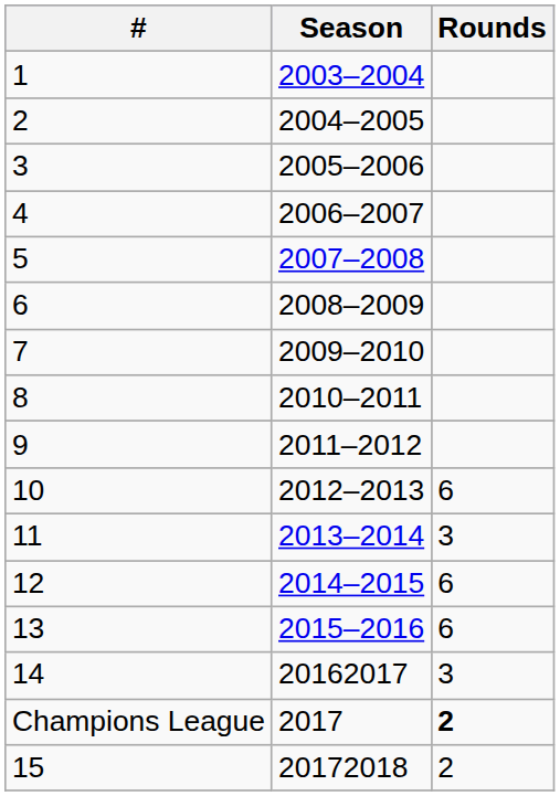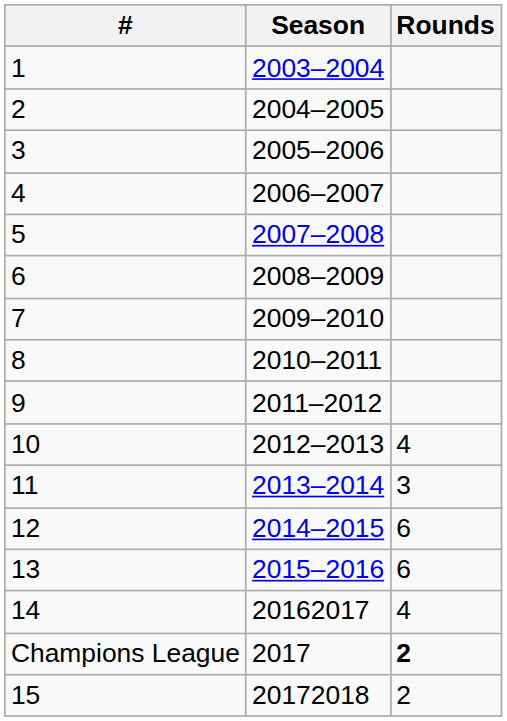 <table class="wikitable sortable">
 <tr style="background:#ccccff;">
 <th>#</th>
 <th>Season</th>
 <th>Rounds</th>
 </tr>
 <tr>
 <td>1</td>
 <td><a href='#'>2003–2004</a></td>
 <td></td>
 </tr>
 <tr>
 <td>2</td>
 <td>2004–2005</td>
 <td></td>
 </tr>
 <tr>
 <td>3</td>
 <td>2005–2006</td>
 <td></td>
 </tr>
 <tr>
 <td>4</td>
 <td>2006–2007</td>
 <td></td>
 </tr>
 <tr>
 <td>5</td>
 <td><a href='#'>2007–2008</a></td>
 <td></td>
 </tr>
 <tr>
 <td>6</td>
 <td>2008–2009</td>
 <td></td>
 </tr>
 <tr>
 <td>7</td>
 <td>2009–2010</td>
 <td></td>
 </tr>
 <tr>
 <td>8</td>
 <td>2010–2011</td>
 <td></td>
 </tr>
 <tr>
 <td>9</td>
 <td>2011–2012</td>
 <td></td>
 </tr>
 <tr>
 <td>10</td>
 <td>2012–2013</td>
-<td>6</td>
+<td>4</td>
 </tr>
 <tr>
 <td>11</td>
 <td><a href='#'>2013–2014</a></td>
 <td>3</td>
 </tr>
 <tr>
 <td>12</td>
 <td><a href='#'>2014–2015</a></td>
 <td>6</td>
 </tr>
 <tr>
 <td>13</td>
 <td><a href='#'>2015–2016</a></td>
 <td>6</td>
 </tr>
 <tr>
 <td>14</td>
 <td>20162017</td>
-<td>3</td>
+<td>4</td>
 </tr>
 <tr>
 <td>Champions League</td>
 <td>2017</td>
 <td><strong>2</strong></td>
 </tr>
 <tr>
 <td>15</td>
 <td>20172018</td>
 <td>2</td>
 </tr>
 </table>
